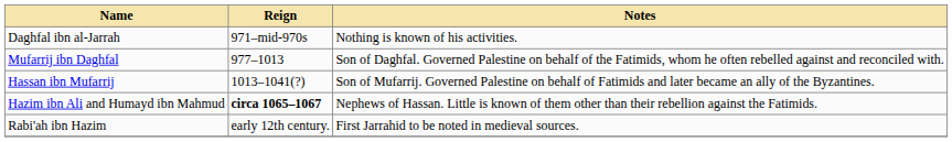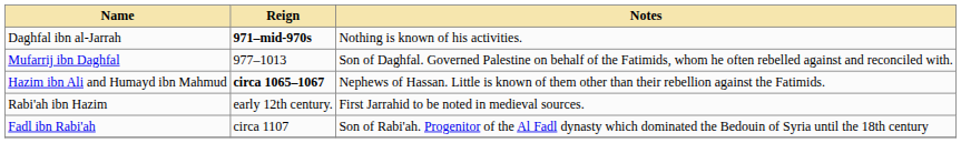 <table class="nowraplinks" cellspacing="0" cellpadding="3" rules="all" style="background:#fbfbfb; border-style: solid; border-width: 1px; font-size:90%; empty-cells:show; border-collapse:collapse">
 <tr style="background:#f6e6ae;">
 <th>Name</th>
 <th>Reign</th>
 <th>Notes</th>
 </tr>
 <tr>
 <td>Daghfal ibn al-Jarrah</td>
-<td>971–mid-970s</td>
+<td><strong>971–mid-970s</strong></td>
 <td>Nothing is known of his activities.</td>
 </tr>
 <tr>
 <td><a href='#'>Mufarrij ibn Daghfal</a></td>
 <td>977–1013</td>
 <td>Son of Daghfal. Governed Palestine on behalf of the Fatimids, whom he often rebelled against and reconciled with.</td>
-</tr>
-<tr>
-<td><a href='#'>Hassan ibn Mufarrij</a></td>
-<td>1013–1041(?)</td>
-<td>Son of Mufarrij. Governed Palestine on behalf of Fatimids and later became an ally of the Byzantines.</td>
 </tr>
 <tr>
 <td><a href='#'>Hazim ibn Ali</a> and Humayd ibn Mahmud</td>
 <td><strong>circa 1065–1067</strong></td>
 <td>Nephews of Hassan. Little is known of them other than their rebellion against the Fatimids.</td>
 </tr>
 <tr>
 <td>Rabi'ah ibn Hazim</td>
 <td>early 12th century.</td>
 <td>First Jarrahid to be noted in medieval sources.</td>
 </tr>
 <tr>
+<td><a href='#'>Fadl ibn Rabi'ah</a></td>
+<td>circa 1107</td>
+<td>Son of Rabi'ah. <a href='#'>Progenitor</a> of the <a href='#'>Al Fadl</a> dynasty which dominated the Bedouin of Syria until the 18th century</td>
+</tr>
+<tr>
 </tr>
 </table>
